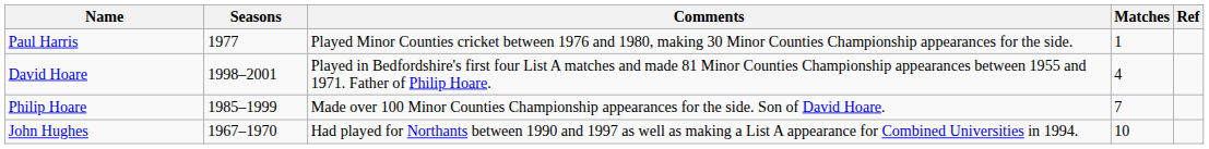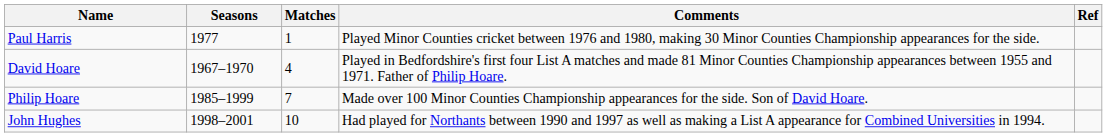 <table class="wikitable">
 <tr>
 <th style="width:200px">Name</th>
 <th style="width:100px">Seasons</th>
+<th>Matches</th>
 <th>Comments</th>
-<th>Matches</th>
 <th>Ref</th>
 </tr>
 <tr>
 <td><a href='#'>Paul Harris</a></td>
 <td>1977</td>
+<td>1</td>
 <td>Played Minor Counties cricket between 1976 and 1980, making 30 Minor Counties Championship appearances for the side.</td>
-<td>1</td>
 <td></td>
 </tr>
 <tr>
 <td><a href='#'>David Hoare</a></td>
-<td>1998–2001</td>
+<td>1967–1970</td>
+<td>4</td>
 <td>Played in Bedfordshire's first four List A matches and made 81 Minor Counties Championship appearances between 1955 and 1971. Father of <a href='#'>Philip Hoare</a>.</td>
-<td>4</td>
 <td></td>
 </tr>
 <tr>
 <td><a href='#'>Philip Hoare</a></td>
 <td>1985–1999</td>
+<td>7</td>
 <td>Made over 100 Minor Counties Championship appearances for the side. Son of <a href='#'>David Hoare</a>.</td>
-<td>7</td>
 <td></td>
 </tr>
 <tr>
 <td><a href='#'>John Hughes</a></td>
-<td>1967–1970</td>
+<td>1998–2001</td>
+<td>10</td>
 <td>Had played for <a href='#'>Northants</a> between 1990 and 1997 as well as making a List A appearance for <a href='#'>Combined Universities</a> in 1994.</td>
-<td>10</td>
 <td></td>
 </tr>
 </table>
